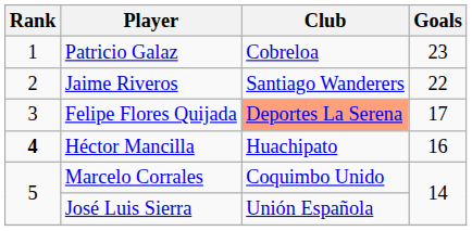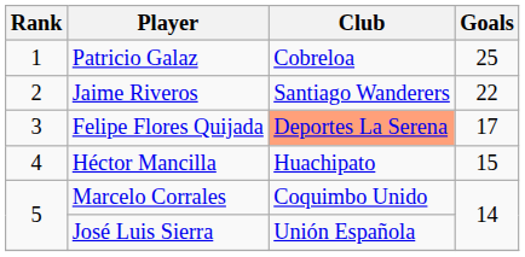 <table class="wikitable" style="text-align:center">
 <tr>
 <th>Rank</th>
 <th>Player</th>
 <th>Club</th>
 <th>Goals</th>
 </tr>
 <tr>
 <td>1</td>
 <td align="left"> <a href='#'>Patricio Galaz</a></td>
 <td align="left"><a href='#'>Cobreloa</a></td>
-<td>23</td>
+<td>25</td>
 </tr>
 <tr>
 <td>2</td>
 <td align="left"> <a href='#'>Jaime Riveros</a></td>
 <td align="left"><a href='#'>Santiago Wanderers</a></td>
 <td>22</td>
 </tr>
 <tr>
 <td>3</td>
 <td align="left"> <a href='#'>Felipe Flores Quijada</a></td>
 <td align="left" style="background: lightsalmon;"><a href='#'>Deportes La Serena</a></td>
 <td>17</td>
 </tr>
 <tr>
-<td><strong>4</strong></td>
+<td>4</td>
 <td align="left"> <a href='#'>Héctor Mancilla</a></td>
 <td align="left"><a href='#'>Huachipato</a></td>
-<td>16</td>
+<td>15</td>
 </tr>
 <tr>
 <td rowspan="2">5</td>
 <td align="left"> <a href='#'>Marcelo Corrales</a></td>
 <td align="left"><a href='#'>Coquimbo Unido</a></td>
 <td rowspan="2">14</td>
 </tr>
 <tr>
 <td align="left"> <a href='#'>José Luis Sierra</a></td>
 <td align="left"><a href='#'>Unión Española</a></td>
 </tr>
 <tr>
 </tr>
 </table>
